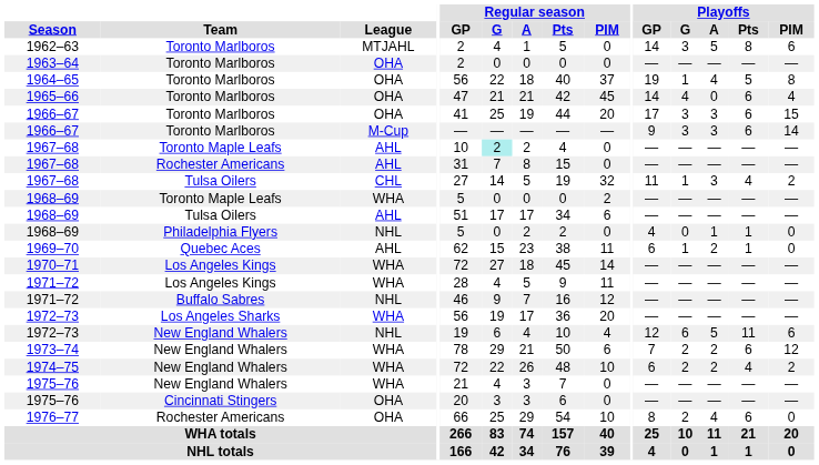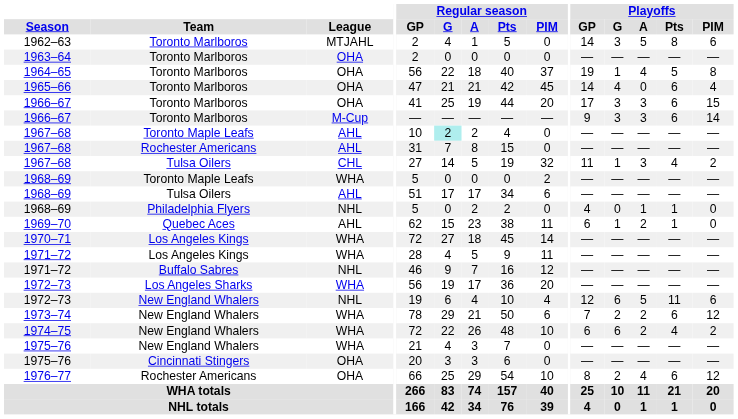 <table border="0" cellpadding="1" cellspacing="0" style="text-align:center; width:60em">
 <tr bgcolor="#e0e0e0">
 <th colspan="3" bgcolor="#ffffff"></th>
 <th rowspan="100" bgcolor="#ffffff"></th>
 <th colspan="5"><a href='#'>Regular season</a></th>
 <th rowspan="100" bgcolor="#ffffff"></th>
 <th colspan="5"><a href='#'>Playoffs</a></th>
 </tr>
 <tr bgcolor="#e0e0e0">
 <th><a href='#'>Season</a></th>
 <th>Team</th>
 <th>League</th>
 <th>GP</th>
 <th><a href='#'>G</a></th>
 <th><a href='#'>A</a></th>
 <th><a href='#'>Pts</a></th>
 <th><a href='#'>PIM</a></th>
 <th>GP</th>
 <th>G</th>
 <th>A</th>
 <th>Pts</th>
 <th>PIM</th>
 </tr>
 <tr>
 <td>1962–63</td>
 <td><a href='#'>Toronto Marlboros</a></td>
 <td>MTJAHL</td>
 <td>2</td>
 <td>4</td>
 <td>1</td>
 <td>5</td>
 <td>0</td>
 <td>14</td>
 <td>3</td>
 <td>5</td>
 <td>8</td>
 <td>6</td>
 </tr>
 <tr bgcolor="#f0f0f0">
 <td><a href='#'>1963–64</a></td>
 <td>Toronto Marlboros</td>
 <td><a href='#'>OHA</a></td>
 <td>2</td>
 <td>0</td>
 <td>0</td>
 <td>0</td>
 <td>0</td>
 <td>—</td>
 <td>—</td>
 <td>—</td>
 <td>—</td>
 <td>—</td>
 </tr>
 <tr>
 <td><a href='#'>1964–65</a></td>
 <td>Toronto Marlboros</td>
 <td>OHA</td>
 <td>56</td>
 <td>22</td>
 <td>18</td>
 <td>40</td>
 <td>37</td>
 <td>19</td>
 <td>1</td>
 <td>4</td>
 <td>5</td>
 <td>8</td>
 </tr>
 <tr bgcolor="#f0f0f0">
 <td><a href='#'>1965–66</a></td>
 <td>Toronto Marlboros</td>
 <td>OHA</td>
 <td>47</td>
 <td>21</td>
 <td>21</td>
 <td>42</td>
 <td>45</td>
 <td>14</td>
 <td>4</td>
 <td>0</td>
 <td>6</td>
 <td>4</td>
 </tr>
 <tr>
 <td><a href='#'>1966–67</a></td>
 <td>Toronto Marlboros</td>
 <td>OHA</td>
 <td>41</td>
 <td>25</td>
 <td>19</td>
 <td>44</td>
 <td>20</td>
 <td>17</td>
 <td>3</td>
 <td>3</td>
 <td>6</td>
 <td>15</td>
 </tr>
 <tr bgcolor="#f0f0f0">
 <td><a href='#'>1966–67</a></td>
 <td>Toronto Marlboros</td>
 <td><a href='#'>M-Cup</a></td>
 <td>—</td>
 <td>—</td>
 <td>—</td>
 <td>—</td>
 <td>—</td>
 <td>9</td>
 <td>3</td>
 <td>3</td>
 <td>6</td>
 <td>14</td>
 </tr>
 <tr>
 <td><a href='#'>1967–68</a></td>
 <td><a href='#'>Toronto Maple Leafs</a></td>
 <td><a href='#'>AHL</a></td>
 <td>10</td>
 <td style="background: paleturquoise;">2</td>
 <td>2</td>
 <td>4</td>
 <td>0</td>
 <td>—</td>
 <td>—</td>
 <td>—</td>
 <td>—</td>
 <td>—</td>
 </tr>
 <tr bgcolor="#f0f0f0">
 <td><a href='#'>1967–68</a></td>
 <td><a href='#'>Rochester Americans</a></td>
 <td><a href='#'>AHL</a></td>
 <td>31</td>
 <td>7</td>
 <td>8</td>
 <td>15</td>
 <td>0</td>
 <td>—</td>
 <td>—</td>
 <td>—</td>
 <td>—</td>
 <td>—</td>
 </tr>
 <tr>
 <td><a href='#'>1967–68</a></td>
 <td><a href='#'>Tulsa Oilers</a></td>
 <td><a href='#'>CHL</a></td>
 <td>27</td>
 <td>14</td>
 <td>5</td>
 <td>19</td>
 <td>32</td>
 <td>11</td>
 <td>1</td>
 <td>3</td>
 <td>4</td>
 <td>2</td>
 </tr>
 <tr bgcolor="#f0f0f0">
 <td><a href='#'>1968–69</a></td>
 <td>Toronto Maple Leafs</td>
 <td>WHA</td>
 <td>5</td>
 <td>0</td>
 <td>0</td>
 <td>0</td>
 <td>2</td>
 <td>—</td>
 <td>—</td>
 <td>—</td>
 <td>—</td>
 <td>—</td>
 </tr>
 <tr>
 <td><a href='#'>1968–69</a></td>
 <td>Tulsa Oilers</td>
 <td><a href='#'>AHL</a></td>
 <td>51</td>
 <td>17</td>
 <td>17</td>
 <td>34</td>
 <td>6</td>
 <td>—</td>
 <td>—</td>
 <td>—</td>
 <td>—</td>
 <td>—</td>
 </tr>
 <tr bgcolor="#f0f0f0">
 <td>1968–69</td>
 <td><a href='#'>Philadelphia Flyers</a></td>
 <td>NHL</td>
 <td>5</td>
 <td>0</td>
 <td>2</td>
 <td>2</td>
 <td>0</td>
 <td>4</td>
 <td>0</td>
 <td>1</td>
 <td>1</td>
 <td>0</td>
 </tr>
 <tr>
 <td><a href='#'>1969–70</a></td>
 <td><a href='#'>Quebec Aces</a></td>
 <td>AHL</td>
 <td>62</td>
 <td>15</td>
 <td>23</td>
 <td>38</td>
 <td>11</td>
 <td>6</td>
 <td>1</td>
 <td>2</td>
 <td>1</td>
 <td>0</td>
 </tr>
 <tr bgcolor="#f0f0f0">
 <td><a href='#'>1970–71</a></td>
 <td><a href='#'>Los Angeles Kings</a></td>
 <td>WHA</td>
 <td>72</td>
 <td>27</td>
 <td>18</td>
 <td>45</td>
 <td>14</td>
 <td>—</td>
 <td>—</td>
 <td>—</td>
 <td>—</td>
 <td>—</td>
 </tr>
 <tr>
 <td><a href='#'>1971–72</a></td>
 <td>Los Angeles Kings</td>
 <td>WHA</td>
 <td>28</td>
 <td>4</td>
 <td>5</td>
 <td>9</td>
 <td>11</td>
 <td>—</td>
 <td>—</td>
 <td>—</td>
 <td>—</td>
 <td>—</td>
 </tr>
 <tr bgcolor="#f0f0f0">
 <td>1971–72</td>
 <td><a href='#'>Buffalo Sabres</a></td>
 <td>NHL</td>
 <td>46</td>
 <td>9</td>
 <td>7</td>
 <td>16</td>
 <td>12</td>
 <td>—</td>
 <td>—</td>
 <td>—</td>
 <td>—</td>
 <td>—</td>
 </tr>
 <tr>
 <td><a href='#'>1972–73</a></td>
 <td><a href='#'>Los Angeles Sharks</a></td>
 <td><a href='#'>WHA</a></td>
 <td>56</td>
 <td>19</td>
 <td>17</td>
 <td>36</td>
 <td>20</td>
 <td>—</td>
 <td>—</td>
 <td>—</td>
 <td>—</td>
 <td>—</td>
 </tr>
 <tr bgcolor="#f0f0f0">
 <td>1972–73</td>
 <td><a href='#'>New England Whalers</a></td>
 <td>NHL</td>
 <td>19</td>
 <td>6</td>
 <td>4</td>
 <td>10</td>
 <td>4</td>
 <td>12</td>
 <td>6</td>
 <td>5</td>
 <td>11</td>
 <td>6</td>
 </tr>
 <tr>
 <td><a href='#'>1973–74</a></td>
 <td>New England Whalers</td>
 <td>WHA</td>
 <td>78</td>
 <td>29</td>
 <td>21</td>
 <td>50</td>
 <td>6</td>
 <td>7</td>
 <td>2</td>
 <td>2</td>
 <td>6</td>
 <td>12</td>
 </tr>
 <tr bgcolor="#f0f0f0">
 <td><a href='#'>1974–75</a></td>
 <td>New England Whalers</td>
 <td>WHA</td>
 <td>72</td>
 <td>22</td>
 <td>26</td>
 <td>48</td>
 <td>10</td>
 <td>6</td>
-<td>2</td>
+<td>6</td>
 <td>2</td>
 <td>4</td>
 <td>2</td>
 </tr>
 <tr>
 <td><a href='#'>1975–76</a></td>
 <td>New England Whalers</td>
 <td>WHA</td>
 <td>21</td>
 <td>4</td>
 <td>3</td>
 <td>7</td>
 <td>0</td>
 <td>—</td>
 <td>—</td>
 <td>—</td>
 <td>—</td>
 <td>—</td>
 </tr>
 <tr bgcolor="#f0f0f0">
 <td>1975–76</td>
 <td><a href='#'>Cincinnati Stingers</a></td>
 <td>OHA</td>
 <td>20</td>
 <td>3</td>
 <td>3</td>
 <td>6</td>
 <td>0</td>
 <td>—</td>
 <td>—</td>
 <td>—</td>
 <td>—</td>
 <td>—</td>
 </tr>
 <tr>
 <td><a href='#'>1976–77</a></td>
 <td>Rochester Americans</td>
 <td>OHA</td>
 <td>66</td>
 <td>25</td>
 <td>29</td>
 <td>54</td>
 <td>10</td>
 <td>8</td>
 <td>2</td>
 <td>4</td>
 <td>6</td>
-<td>0</td>
+<td>12</td>
 </tr>
 <tr bgcolor="#e0e0e0">
 <th colspan="3">WHA totals</th>
 <th>266</th>
 <th>83</th>
 <th>74</th>
 <th>157</th>
 <th>40</th>
 <th>25</th>
 <th>10</th>
 <th>11</th>
 <th>21</th>
 <th>20</th>
 </tr>
 <tr bgcolor="#e0e0e0">
 <th colspan="3">NHL totals</th>
 <th>166</th>
 <th>42</th>
 <th>34</th>
 <th>76</th>
 <th>39</th>
 <th>4</th>
 <th>0</th>
 <th>1</th>
 <th>1</th>
 <th>0</th>
 </tr>
 </table>
